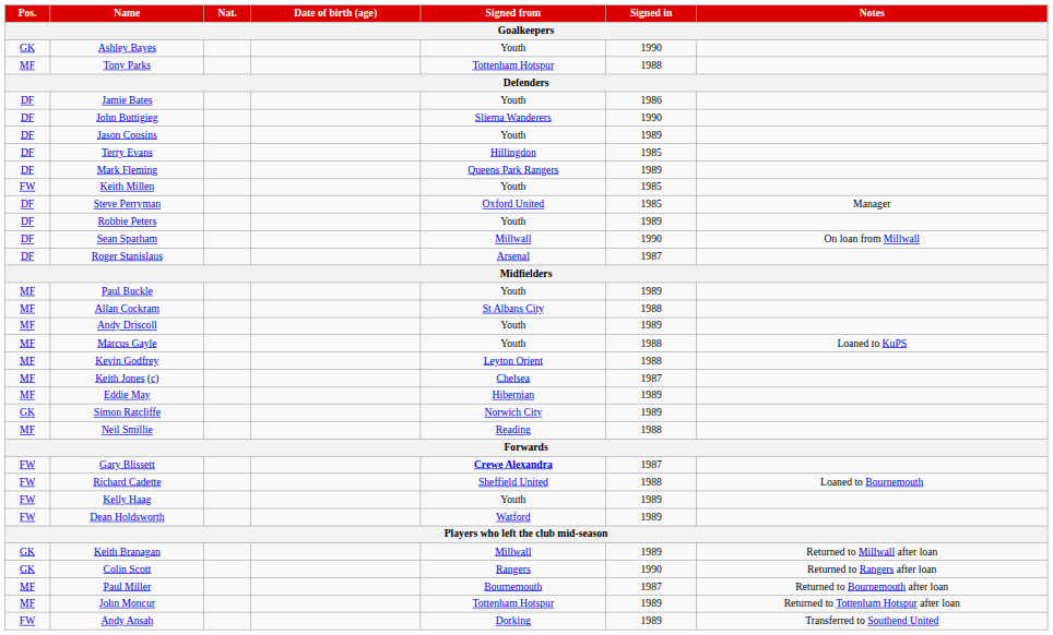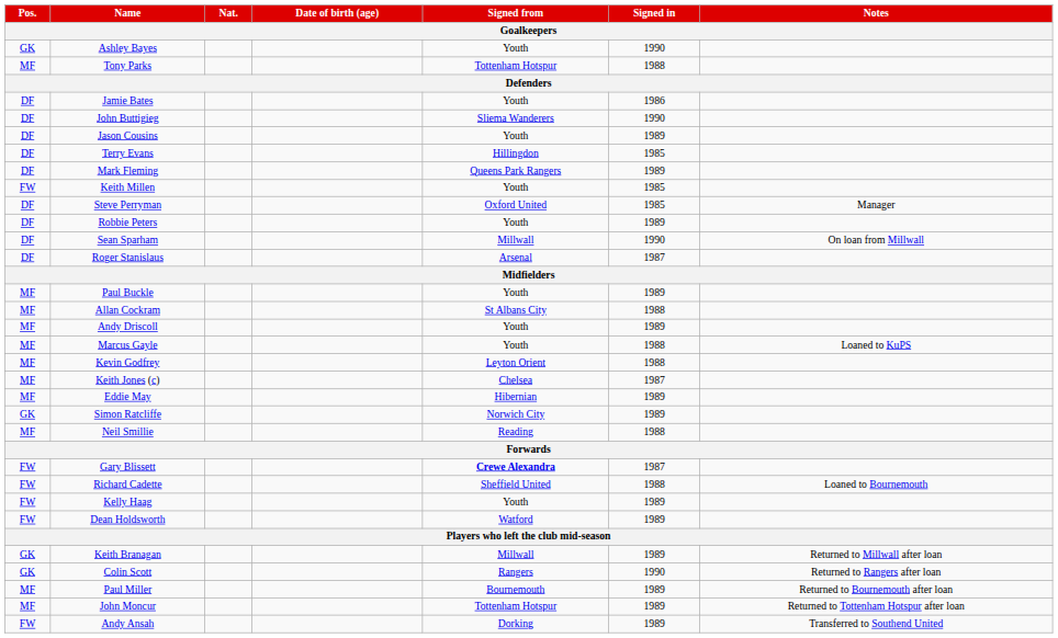 <table class="wikitable" style="text-align:center; font-size:90%; width:90%;">
 <tr>
 <th style="background:#d00; color:white; text-align:center;">Pos.</th>
 <th style="background:#d00; color:white; text-align:center;">Name</th>
 <th style="background:#d00; color:white; text-align:center;">Nat.</th>
 <th style="background:#d00; color:white; text-align:center;">Date of birth (age)</th>
 <th style="background:#d00; color:white; text-align:center;">Signed from</th>
 <th style="background:#d00; color:white; text-align:center;">Signed in</th>
 <th style="background:#d00; color:white; text-align:center;">Notes</th>
 </tr>
 <tr>
 <th colspan="7">Goalkeepers</th>
 </tr>
 <tr>
 <td><a href='#'>GK</a></td>
 <td><a href='#'>Ashley Bayes</a></td>
 <td></td>
 <td></td>
 <td>Youth</td>
 <td>1990</td>
 <td></td>
 </tr>
 <tr>
 <td><a href='#'>MF</a></td>
 <td><a href='#'>Tony Parks</a></td>
 <td></td>
 <td></td>
 <td><a href='#'>Tottenham Hotspur</a></td>
 <td>1988</td>
 <td></td>
 </tr>
 <tr>
 <th colspan="7">Defenders</th>
 </tr>
 <tr>
 <td><a href='#'>DF</a></td>
 <td><a href='#'>Jamie Bates</a></td>
 <td></td>
 <td></td>
 <td>Youth</td>
 <td>1986</td>
 <td></td>
 </tr>
 <tr>
 <td><a href='#'>DF</a></td>
 <td><a href='#'>John Buttigieg</a></td>
 <td></td>
 <td></td>
 <td><a href='#'>Sliema Wanderers</a></td>
 <td>1990</td>
 <td></td>
 </tr>
 <tr>
 <td><a href='#'>DF</a></td>
 <td><a href='#'>Jason Cousins</a></td>
 <td></td>
 <td></td>
 <td>Youth</td>
 <td>1989</td>
 <td></td>
 </tr>
 <tr>
 <td><a href='#'>DF</a></td>
 <td><a href='#'>Terry Evans</a></td>
 <td></td>
 <td></td>
 <td><a href='#'>Hillingdon</a></td>
 <td>1985</td>
 <td></td>
 </tr>
 <tr>
 <td><a href='#'>DF</a></td>
 <td><a href='#'>Mark Fleming</a></td>
 <td></td>
 <td></td>
 <td><a href='#'>Queens Park Rangers</a></td>
 <td>1989</td>
 <td></td>
 </tr>
 <tr>
 <td><a href='#'>FW</a></td>
 <td><a href='#'>Keith Millen</a></td>
 <td></td>
 <td></td>
 <td>Youth</td>
 <td>1985</td>
 <td></td>
 </tr>
 <tr>
 <td><a href='#'>DF</a></td>
 <td><a href='#'>Steve Perryman</a></td>
 <td></td>
 <td></td>
 <td><a href='#'>Oxford United</a></td>
 <td>1985</td>
 <td>Manager</td>
 </tr>
 <tr>
 <td><a href='#'>DF</a></td>
 <td><a href='#'>Robbie Peters</a></td>
 <td></td>
 <td></td>
 <td>Youth</td>
 <td>1989</td>
 <td></td>
 </tr>
 <tr>
 <td><a href='#'>DF</a></td>
 <td><a href='#'>Sean Sparham</a></td>
 <td></td>
 <td></td>
 <td><a href='#'>Millwall</a></td>
 <td>1990</td>
 <td>On loan from <a href='#'>Millwall</a></td>
 </tr>
 <tr>
 <td><a href='#'>DF</a></td>
 <td><a href='#'>Roger Stanislaus</a></td>
 <td></td>
 <td></td>
 <td><a href='#'>Arsenal</a></td>
 <td>1987</td>
 <td></td>
 </tr>
 <tr>
 <th colspan="7">Midfielders</th>
 </tr>
 <tr>
 <td><a href='#'>MF</a></td>
 <td><a href='#'>Paul Buckle</a></td>
 <td></td>
 <td></td>
 <td>Youth</td>
 <td>1989</td>
 <td></td>
 </tr>
 <tr>
 <td><a href='#'>MF</a></td>
 <td><a href='#'>Allan Cockram</a></td>
 <td></td>
 <td></td>
 <td><a href='#'>St Albans City</a></td>
 <td>1988</td>
 <td></td>
 </tr>
 <tr>
 <td><a href='#'>MF</a></td>
 <td><a href='#'>Andy Driscoll</a></td>
 <td></td>
 <td></td>
 <td>Youth</td>
 <td>1989</td>
 <td></td>
 </tr>
 <tr>
 <td><a href='#'>MF</a></td>
 <td><a href='#'>Marcus Gayle</a></td>
 <td></td>
 <td></td>
 <td>Youth</td>
 <td>1988</td>
 <td>Loaned to <a href='#'>KuPS</a></td>
 </tr>
 <tr>
 <td><a href='#'>MF</a></td>
 <td><a href='#'>Kevin Godfrey</a></td>
 <td></td>
 <td></td>
 <td><a href='#'>Leyton Orient</a></td>
 <td>1988</td>
 <td></td>
 </tr>
 <tr>
 <td><a href='#'>MF</a></td>
 <td><a href='#'>Keith Jones</a> (<a href='#'>c</a>)</td>
 <td></td>
 <td></td>
 <td><a href='#'>Chelsea</a></td>
 <td>1987</td>
 <td></td>
 </tr>
 <tr>
 <td><a href='#'>MF</a></td>
 <td><a href='#'>Eddie May</a></td>
 <td></td>
 <td></td>
 <td><a href='#'>Hibernian</a></td>
 <td>1989</td>
 <td></td>
 </tr>
 <tr>
 <td><a href='#'>GK</a></td>
 <td><a href='#'>Simon Ratcliffe</a></td>
 <td></td>
 <td></td>
 <td><a href='#'>Norwich City</a></td>
 <td>1989</td>
 <td></td>
 </tr>
 <tr>
 <td><a href='#'>MF</a></td>
 <td><a href='#'>Neil Smillie</a></td>
 <td></td>
 <td></td>
 <td><a href='#'>Reading</a></td>
 <td>1988</td>
 <td></td>
 </tr>
 <tr>
 <th colspan="7">Forwards</th>
 </tr>
 <tr>
 <td><a href='#'>FW</a></td>
 <td><a href='#'>Gary Blissett</a></td>
 <td></td>
 <td></td>
 <td><strong><a href='#'>Crewe Alexandra</a></strong></td>
 <td>1987</td>
 <td></td>
 </tr>
 <tr>
 <td><a href='#'>FW</a></td>
 <td><a href='#'>Richard Cadette</a></td>
 <td></td>
 <td></td>
 <td><a href='#'>Sheffield United</a></td>
 <td>1988</td>
 <td>Loaned to <a href='#'>Bournemouth</a></td>
 </tr>
 <tr>
 <td><a href='#'>FW</a></td>
 <td><a href='#'>Kelly Haag</a></td>
 <td></td>
 <td></td>
 <td>Youth</td>
 <td>1989</td>
 <td></td>
 </tr>
 <tr>
 <td><a href='#'>FW</a></td>
 <td><a href='#'>Dean Holdsworth</a></td>
 <td></td>
 <td></td>
 <td><a href='#'>Watford</a></td>
 <td>1989</td>
 <td></td>
 </tr>
 <tr>
 <th colspan="7">Players who left the club mid-season</th>
 </tr>
 <tr>
 <td><a href='#'>GK</a></td>
 <td><a href='#'>Keith Branagan</a></td>
 <td></td>
 <td></td>
 <td><a href='#'>Millwall</a></td>
 <td>1989</td>
 <td>Returned to <a href='#'>Millwall</a> after loan</td>
 </tr>
 <tr>
 <td><a href='#'>GK</a></td>
 <td><a href='#'>Colin Scott</a></td>
 <td></td>
 <td></td>
 <td><a href='#'>Rangers</a></td>
 <td>1990</td>
 <td>Returned to <a href='#'>Rangers</a> after loan</td>
 </tr>
 <tr>
 <td><a href='#'>MF</a></td>
 <td><a href='#'>Paul Miller</a></td>
 <td></td>
 <td></td>
 <td><a href='#'>Bournemouth</a></td>
-<td>1987</td>
+<td>1989</td>
 <td>Returned to <a href='#'>Bournemouth</a> after loan</td>
 </tr>
 <tr>
 <td><a href='#'>MF</a></td>
 <td><a href='#'>John Moncur</a></td>
 <td></td>
 <td></td>
 <td><a href='#'>Tottenham Hotspur</a></td>
 <td>1989</td>
 <td>Returned to <a href='#'>Tottenham Hotspur</a> after loan</td>
 </tr>
 <tr>
 <td><a href='#'>FW</a></td>
 <td><a href='#'>Andy Ansah</a></td>
 <td></td>
 <td></td>
 <td><a href='#'>Dorking</a></td>
 <td>1989</td>
 <td>Transferred to <a href='#'>Southend United</a></td>
 </tr>
 </table>
